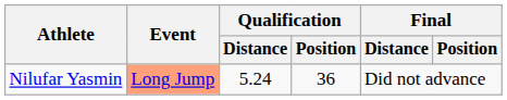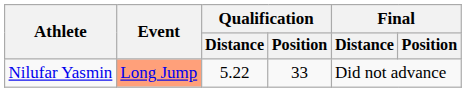 <table class=wikitable style="font-size:90%">
 <tr>
 <th rowspan=2>Athlete</th>
 <th rowspan=2>Event</th>
 <th colspan=2>Qualification</th>
 <th colspan=2>Final</th>
 </tr>
 <tr style="font-size:95%">
 <th>Distance</th>
 <th>Position</th>
 <th>Distance</th>
 <th>Position</th>
 </tr>
 <tr align=center>
 <td align=left><a href='#'>Nilufar Yasmin</a></td>
 <td align=left style="background: lightsalmon;"><a href='#'>Long Jump</a></td>
-<td>5.24</td>
-<td>36</td>
+<td>5.22</td>
+<td>33</td>
 <td align=left colspan=2>Did not advance</td>
 </tr>
 </table>
